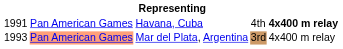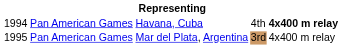 <table>
 <tr>
 <th colspan="6">Representing </th>
 </tr>
 <tr>
-<td>1991</td>
+<td>1994</td>
 <td><a href='#'>Pan American Games</a></td>
 <td><a href='#'>Havana, Cuba</a></td>
 <td>4th</td>
 <td><strong>4x400 m relay</strong></td>
 <td></td>
 </tr>
 <tr>
-<td>1993</td>
-<td style="background: lightsalmon;"><a href='#'>Pan American Games</a></td>
+<td>1995</td>
+<td><a href='#'>Pan American Games</a></td>
 <td><a href='#'>Mar del Plata</a>, <a href='#'>Argentina</a></td>
 <td bgcolor="cc9966">3rd</td>
 <td>4x400 m relay</td>
 <td></td>
 </tr>
 </table>
